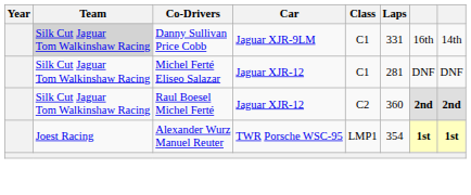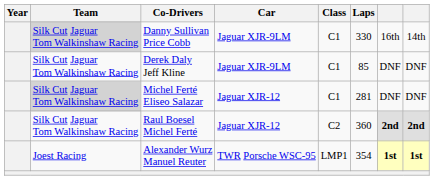 <table class="wikitable" style="text-align:center; font-size:90%">
 <tr>
 <th>Year</th>
 <th>Team</th>
 <th>Co-Drivers</th>
 <th>Car</th>
 <th>Class</th>
 <th>Laps</th>
 <th></th>
 <th></th>
 </tr>
 <tr>
 <th></th>
 <td align="left" style="background: lightgrey;"> <a href='#'>Silk Cut</a> <a href='#'>Jaguar</a><br> <a href='#'>Tom Walkinshaw Racing</a></td>
 <td align="left"> <a href='#'>Danny Sullivan</a><br> <a href='#'>Price Cobb</a></td>
 <td align="left"><a href='#'>Jaguar XJR-9LM</a></td>
 <td>C1</td>
-<td>331</td>
+<td>330</td>
 <td>16th</td>
 <td>14th</td>
 </tr>
 <tr>
 <th></th>
 <td align="left"> <a href='#'>Silk Cut</a> <a href='#'>Jaguar</a><br> <a href='#'>Tom Walkinshaw Racing</a></td>
+<td align="left"> <a href='#'>Derek Daly</a><br> Jeff Kline</td>
+<td align="left"><a href='#'>Jaguar XJR-9LM</a></td>
+<td>C1</td>
+<td>85</td>
+<td>DNF</td>
+<td>DNF</td>
+</tr>
+<tr>
+<th></th>
+<td align="left" style="background: lightgrey;"> <a href='#'>Silk Cut</a> <a href='#'>Jaguar</a><br> <a href='#'>Tom Walkinshaw Racing</a></td>
 <td align="left"> <a href='#'>Michel Ferté</a><br> <a href='#'>Eliseo Salazar</a></td>
 <td align="left"><a href='#'>Jaguar XJR-12</a></td>
 <td>C1</td>
 <td>281</td>
 <td>DNF</td>
 <td>DNF</td>
 </tr>
 <tr>
 <th></th>
 <td align="left"> <a href='#'>Silk Cut</a> <a href='#'>Jaguar</a><br> <a href='#'>Tom Walkinshaw Racing</a></td>
 <td align="left"> <a href='#'>Raul Boesel</a><br> <a href='#'>Michel Ferté</a></td>
 <td align="left"><a href='#'>Jaguar XJR-12</a></td>
 <td>C2</td>
 <td>360</td>
 <td style="background:#DFDFDF;"><strong>2nd</strong></td>
 <td style="background:#DFDFDF;"><strong>2nd</strong></td>
 </tr>
 <tr>
 <th></th>
 <td align="left"> <a href='#'>Joest Racing</a></td>
 <td align="left"> <a href='#'>Alexander Wurz</a><br> <a href='#'>Manuel Reuter</a></td>
 <td align="left"><a href='#'>TWR</a> <a href='#'>Porsche WSC-95</a></td>
 <td>LMP1</td>
 <td>354</td>
 <td style="background:#FFFFBF;"><strong>1st</strong></td>
 <td style="background:#FFFFBF;"><strong>1st</strong></td>
 </tr>
 <tr>
 <th colspan="8"></th>
 </tr>
 </table>
